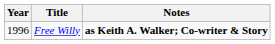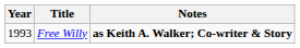 <table class="wikitable">
 <tr>
 <th>Year</th>
 <th>Title</th>
 <th>Notes</th>
 </tr>
 <tr>
-<td>1996</td>
+<td>1993</td>
 <td><em><a href='#'>Free Willy</a></em></td>
 <td><strong>as Keith A. Walker; Co-writer & Story</strong></td>
 </tr>
 </table>
